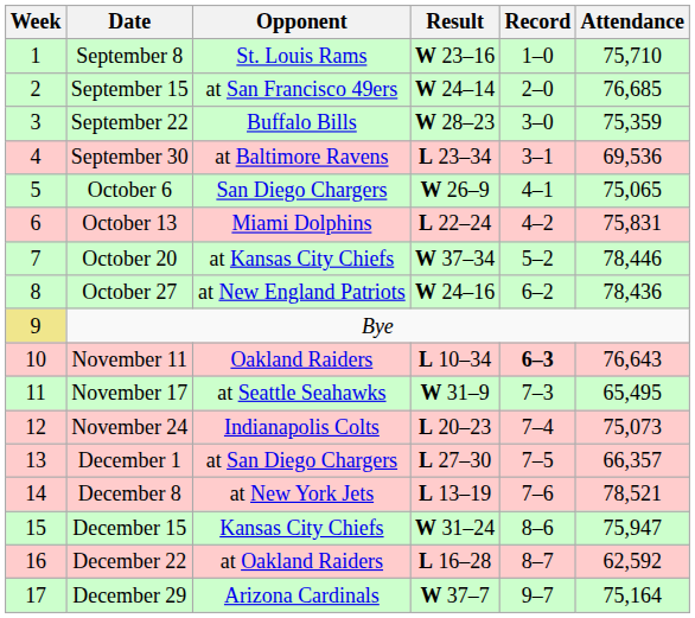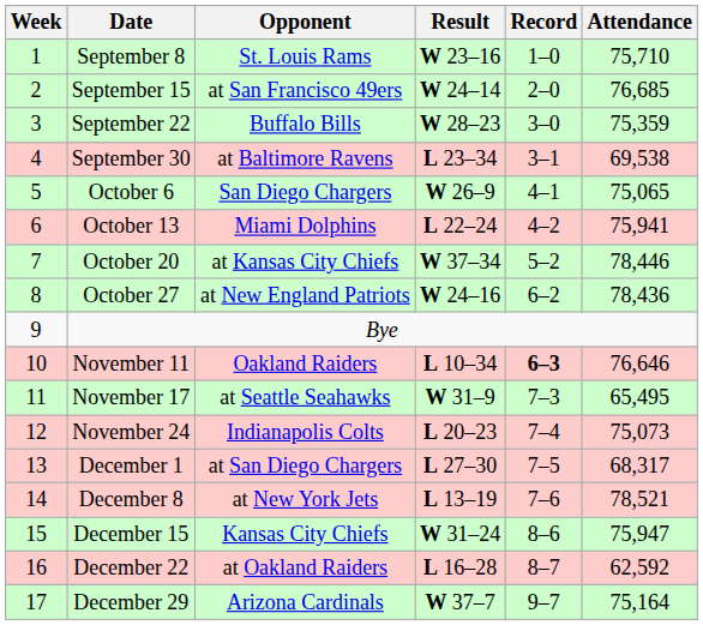 <table class="wikitable" style="text-align:center">
 <tr>
 <th>Week</th>
 <th>Date</th>
 <th>Opponent</th>
 <th>Result</th>
 <th>Record</th>
 <th>Attendance</th>
 </tr>
 <tr style="background:#cfc">
 <td>1</td>
 <td>September 8</td>
 <td><a href='#'>St. Louis Rams</a></td>
 <td><strong>W</strong> 23–16</td>
 <td>1–0</td>
 <td>75,710</td>
 </tr>
 <tr style="background:#cfc">
 <td>2</td>
 <td>September 15</td>
 <td>at <a href='#'>San Francisco 49ers</a></td>
 <td><strong>W</strong> 24–14</td>
 <td>2–0</td>
 <td>76,685</td>
 </tr>
 <tr style="background:#cfc">
 <td>3</td>
 <td>September 22</td>
 <td><a href='#'>Buffalo Bills</a></td>
 <td><strong>W</strong> 28–23</td>
 <td>3–0</td>
 <td>75,359</td>
 </tr>
 <tr style="background:#fcc">
 <td>4</td>
 <td>September 30</td>
 <td>at <a href='#'>Baltimore Ravens</a></td>
 <td><strong>L</strong> 23–34</td>
 <td>3–1</td>
-<td>69,536</td>
+<td>69,538</td>
 </tr>
 <tr style="background:#cfc">
 <td>5</td>
 <td>October 6</td>
 <td><a href='#'>San Diego Chargers</a></td>
 <td><strong>W</strong> 26–9</td>
 <td>4–1</td>
 <td>75,065</td>
 </tr>
 <tr style="background:#fcc">
 <td>6</td>
 <td>October 13</td>
 <td><a href='#'>Miami Dolphins</a></td>
 <td><strong>L</strong> 22–24</td>
 <td>4–2</td>
-<td>75,831</td>
+<td>75,941</td>
 </tr>
 <tr style="background:#cfc">
 <td>7</td>
 <td>October 20</td>
 <td>at <a href='#'>Kansas City Chiefs</a></td>
 <td><strong>W</strong> 37–34 </td>
 <td>5–2</td>
 <td>78,446</td>
 </tr>
 <tr style="background:#cfc">
 <td>8</td>
 <td>October 27</td>
 <td>at <a href='#'>New England Patriots</a></td>
 <td><strong>W</strong> 24–16</td>
 <td>6–2</td>
 <td>78,436</td>
 </tr>
 <tr>
-<td style="background: khaki;">9</td>
+<td>9</td>
 <td colspan="6"><em>Bye</em></td>
 </tr>
 <tr style="background:#fcc">
 <td>10</td>
 <td>November 11</td>
 <td><a href='#'>Oakland Raiders</a></td>
 <td><strong>L</strong> 10–34</td>
 <td><strong>6–3</strong></td>
-<td>76,643</td>
+<td>76,646</td>
 </tr>
 <tr style="background:#cfc">
 <td>11</td>
 <td>November 17</td>
 <td>at <a href='#'>Seattle Seahawks</a></td>
 <td><strong>W</strong> 31–9</td>
 <td>7–3</td>
 <td>65,495</td>
 </tr>
 <tr style="background:#fcc">
 <td>12</td>
 <td>November 24</td>
 <td><a href='#'>Indianapolis Colts</a></td>
 <td><strong>L</strong> 20–23 </td>
 <td>7–4</td>
 <td>75,073</td>
 </tr>
 <tr style="background:#fcc">
 <td>13</td>
 <td>December 1</td>
 <td>at <a href='#'>San Diego Chargers</a></td>
 <td><strong>L</strong> 27–30 </td>
 <td>7–5</td>
-<td>66,357</td>
+<td>68,317</td>
 </tr>
 <tr style="background:#fcc">
 <td>14</td>
 <td>December 8</td>
 <td>at <a href='#'>New York Jets</a></td>
 <td><strong>L</strong> 13–19</td>
 <td>7–6</td>
 <td>78,521</td>
 </tr>
 <tr style="background:#cfc">
 <td>15</td>
 <td>December 15</td>
 <td><a href='#'>Kansas City Chiefs</a></td>
 <td><strong>W</strong> 31–24</td>
 <td>8–6</td>
 <td>75,947</td>
 </tr>
 <tr style="background:#fcc">
 <td>16</td>
 <td>December 22</td>
 <td>at <a href='#'>Oakland Raiders</a></td>
 <td><strong>L</strong> 16–28</td>
 <td>8–7</td>
 <td>62,592</td>
 </tr>
 <tr style="background:#cfc">
 <td>17</td>
 <td>December 29</td>
 <td><a href='#'>Arizona Cardinals</a></td>
 <td><strong>W</strong> 37–7</td>
 <td>9–7</td>
 <td>75,164</td>
 </tr>
 </table>
